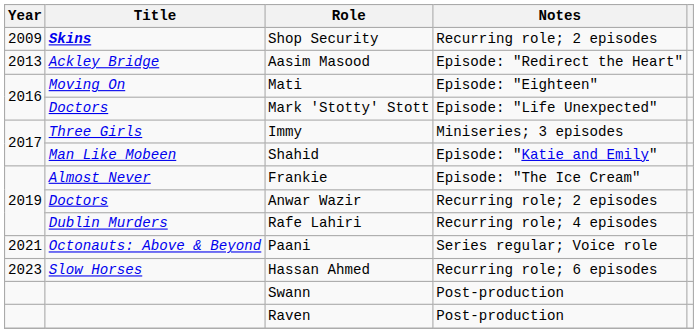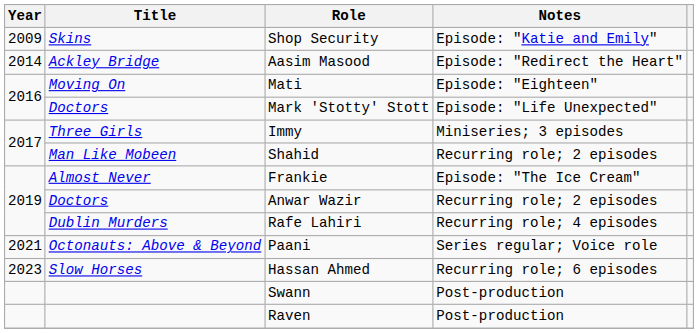 <table class="wikitable">
 <tr>
 <th>Year</th>
 <th>Title</th>
 <th>Role</th>
 <th>Notes</th>
 <th class="unsortable"></th>
 </tr>
 <tr>
 <td>2009</td>
-<td><strong><em><a href='#'>Skins</a></em></strong></td>
+<td><em><a href='#'>Skins</a></em></td>
 <td>Shop Security</td>
-<td>Recurring role; 2 episodes</td>
+<td>Episode: "<a href='#'>Katie and Emily</a>"</td>
 <td></td>
 </tr>
 <tr>
-<td>2013</td>
+<td>2014</td>
 <td><em><a href='#'>Ackley Bridge</a></em></td>
 <td>Aasim Masood</td>
 <td>Episode: "Redirect the Heart"</td>
 <td></td>
 </tr>
 <tr>
 <td rowspan="2">2016</td>
 <td><em><a href='#'>Moving On</a></em></td>
 <td>Mati</td>
 <td>Episode: "Eighteen"</td>
 <td></td>
 </tr>
 <tr>
 <td><em><a href='#'>Doctors</a></em></td>
 <td>Mark 'Stotty' Stott</td>
 <td>Episode: "Life Unexpected"</td>
 <td></td>
 </tr>
 <tr>
 <td rowspan="2">2017</td>
 <td><em><a href='#'>Three Girls</a></em></td>
 <td>Immy</td>
 <td>Miniseries; 3 episodes</td>
 <td></td>
 </tr>
 <tr>
 <td><em><a href='#'>Man Like Mobeen</a></em></td>
 <td>Shahid</td>
-<td>Episode: "<a href='#'>Katie and Emily</a>"</td>
+<td>Recurring role; 2 episodes</td>
 <td></td>
 </tr>
 <tr>
 <td rowspan="3">2019</td>
 <td><em><a href='#'>Almost Never</a></em></td>
 <td>Frankie</td>
 <td>Episode: "The Ice Cream"</td>
 <td></td>
 </tr>
 <tr>
 <td><em><a href='#'>Doctors</a></em></td>
 <td>Anwar Wazir</td>
 <td>Recurring role; 2 episodes</td>
 <td></td>
 </tr>
 <tr>
 <td><em><a href='#'>Dublin Murders</a></em></td>
 <td>Rafe Lahiri</td>
 <td>Recurring role; 4 episodes</td>
 <td></td>
 </tr>
 <tr>
 <td>2021</td>
 <td><em><a href='#'>Octonauts: Above & Beyond</a></em></td>
 <td>Paani</td>
 <td>Series regular; Voice role</td>
 <td></td>
 </tr>
 <tr>
 <td>2023</td>
 <td><em><a href='#'>Slow Horses</a></em></td>
 <td>Hassan Ahmed</td>
 <td>Recurring role; 6 episodes</td>
 <td></td>
 </tr>
 <tr>
 <td></td>
 <td></td>
 <td>Swann</td>
 <td>Post-production</td>
 <td></td>
 </tr>
 <tr>
 <td></td>
 <td></td>
 <td>Raven</td>
 <td>Post-production</td>
 <td></td>
 </tr>
 <tr>
 </tr>
 </table>
